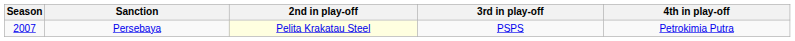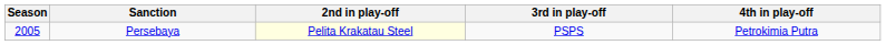 <table class="wikitable" style="text-align: center; white-space: nowrap;">
 <tr>
 <th>Season</th>
 <th width="25%">Sanction</th>
 <th width="25%">2nd in play-off</th>
 <th width="25%">3rd in play-off</th>
 <th width="25%">4th in play-off</th>
 </tr>
 <tr>
-<td><a href='#'>2007</a></td>
+<td><a href='#'>2005</a></td>
 <td><a href='#'>Persebaya</a></td>
 <td style="background: lightyellow;"><a href='#'>Pelita Krakatau Steel</a></td>
 <td><a href='#'>PSPS</a></td>
 <td><a href='#'>Petrokimia Putra</a></td>
 </tr>
 </table>
